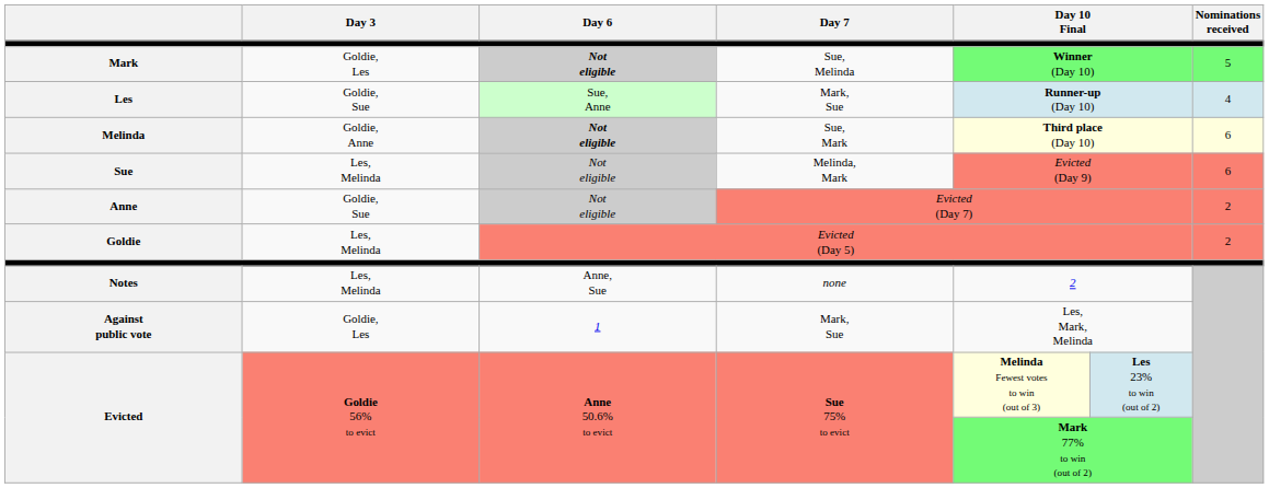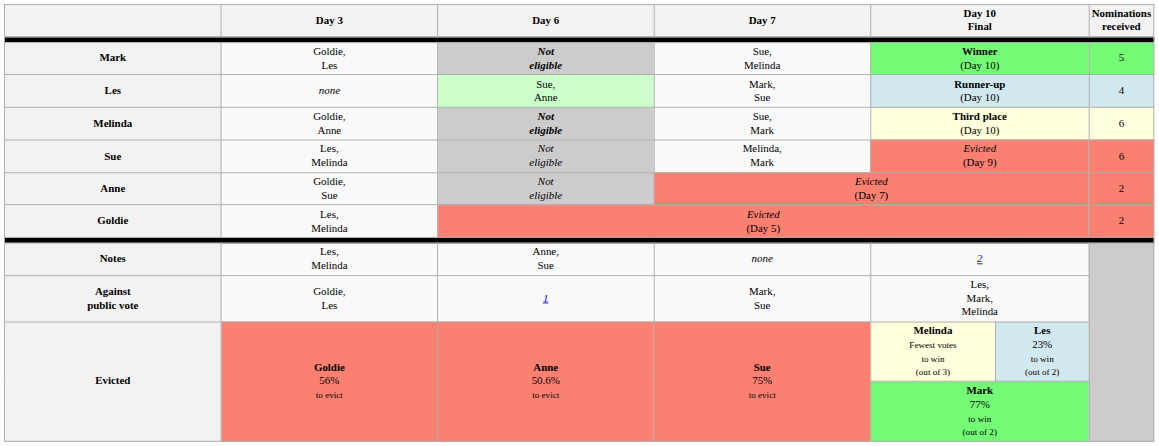 <table class="wikitable" style="text-align:center; width:100%; font-size:9pt; line-height:15px;">
 <tr>
 <th style="width:20%"></th>
 <th style="width:20%">Day 3</th>
 <th style="width:20%">Day 6</th>
 <th style="width:20%">Day 7</th>
 <th style="width:20%" colspan="2">Day 10<br>Final</th>
 <th style="width:1%">Nominations<br>received</th>
 </tr>
 <tr>
 <th style="background:#000" colspan="7"></th>
 </tr>
 <tr>
 <th>Mark</th>
 <td>Goldie,<br>Les</td>
 <td style="background:#CCC"><strong><em>Not<br>eligible</em></strong></td>
 <td>Sue,<br>Melinda</td>
 <td style="background:#73FB76" colspan="2"><strong>Winner</strong><br>(Day 10)</td>
 <td style="background:#73FB76">5</td>
 </tr>
 <tr>
 <th>Les</th>
-<td>Goldie,<br>Sue</td>
+<td><em>none</em></td>
 <td style="background:#CCFFCC">Sue,<br>Anne</td>
 <td>Mark,<br>Sue</td>
 <td style="background:#D1E8EF" colspan="2"><strong>Runner-up</strong><br>(Day 10)</td>
 <td style="background:#D1E8EF">4</td>
 </tr>
 <tr>
 <th>Melinda</th>
 <td>Goldie,<br>Anne</td>
 <td style="background:#CCC"><strong><em>Not<br>eligible</em></strong></td>
 <td>Sue,<br>Mark</td>
 <td style="background:#ffffdd" colspan="2"><strong>Third place</strong><br>(Day 10)</td>
 <td style="background:#ffffdd">6</td>
 </tr>
 <tr>
 <th>Sue</th>
 <td>Les,<br>Melinda</td>
 <td style="background:#CCC"><em>Not<br>eligible</em></td>
 <td>Melinda,<br>Mark</td>
 <td style="background:#FA8072" colspan="2"><em>Evicted</em><br>(Day 9)</td>
 <td style="background:#FA8072">6</td>
 </tr>
 <tr>
 <th>Anne</th>
 <td>Goldie,<br>Sue</td>
 <td style="background:#CCC"><em>Not<br>eligible</em></td>
 <td style="background:#FA8072" colspan="3"><em>Evicted</em><br>(Day 7)</td>
 <td style="background:#FA8072">2</td>
 </tr>
 <tr>
 <th>Goldie</th>
 <td>Les,<br>Melinda</td>
 <td style="background:#FA8072" colspan="4"><em>Evicted</em><br>(Day 5)</td>
 <td style="background:#FA8072">2</td>
 </tr>
 <tr>
 <th style="background:#000" colspan="7"></th>
 </tr>
 <tr>
 <th>Notes</th>
 <td>Les,<br>Melinda</td>
 <td>Anne,<br>Sue</td>
 <td><em>none</em></td>
 <td colspan="2"><em><a href='#'>2</a></em></td>
 <td style="background:#CCC" rowspan="4"></td>
 </tr>
 <tr>
 <th>Against<br>public vote</th>
 <td>Goldie,<br>Les</td>
 <td><em><a href='#'>1</a></em></td>
 <td>Mark,<br>Sue</td>
 <td colspan="2">Les,<br>Mark,<br>Melinda</td>
 </tr>
 <tr>
 <th rowspan="2">Evicted</th>
 <td style="background:#FA8072" rowspan="2"><strong>Goldie</strong><br>56%<br><small>to evict</small></td>
 <td style="background:#FA8072" rowspan="2"><strong>Anne</strong><br>50.6%<br><small>to evict</small></td>
 <td style="background:#FA8072" rowspan="2"><strong>Sue</strong><br>75%<br><small>to evict</small></td>
 <td style="background:#ffffdd"><strong>Melinda</strong><br><small>Fewest votes<br>to win<br>(out of 3)</small></td>
 <td style="background:#D1E8EF"><strong>Les</strong><br>23%<br><small>to win<br>(out of 2)</small></td>
 </tr>
 <tr>
 <td style="background:#73FB76" colspan="2"><strong>Mark</strong><br>77%<br><small>to win<br>(out of 2)</small></td>
 </tr>
 </table>
